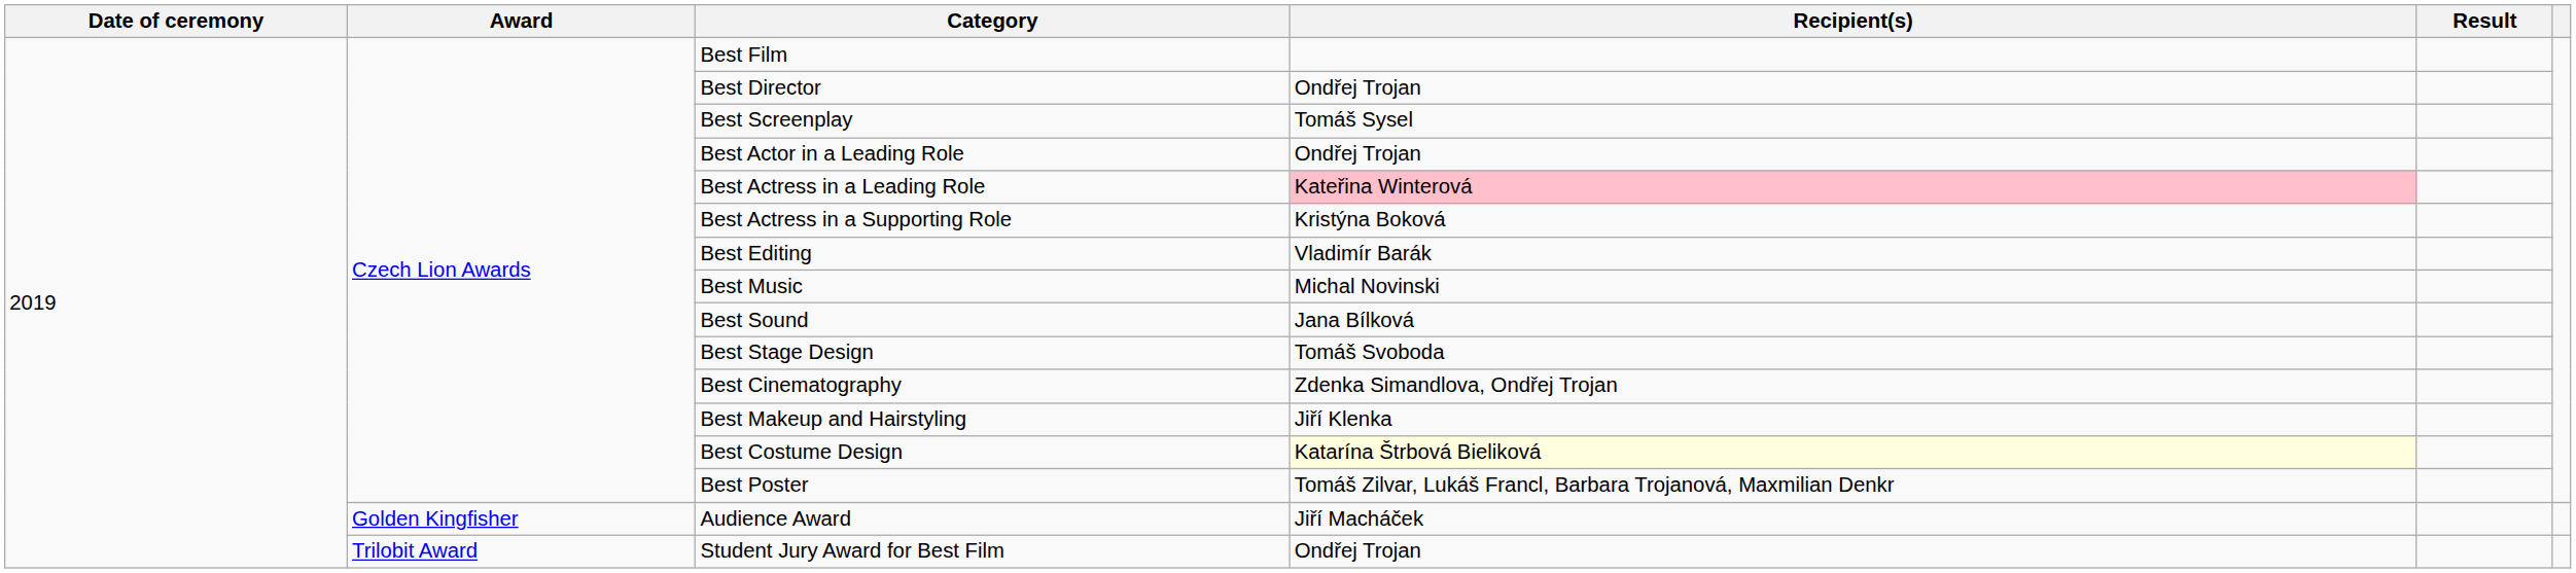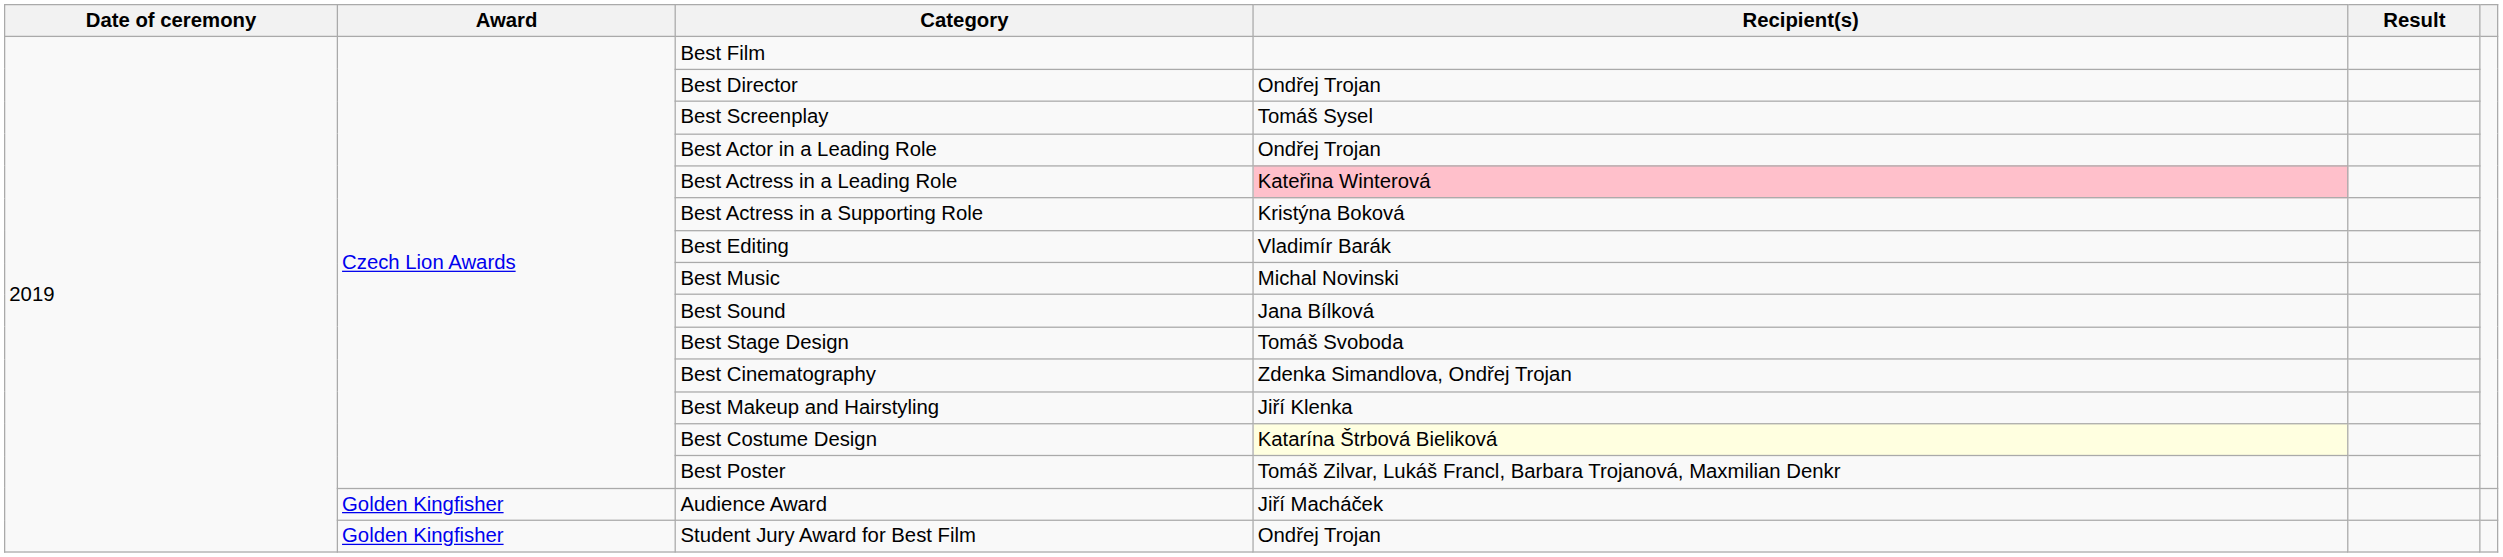 <table class="wikitable sortable" style="width: 99%;">
 <tr>
 <th scope="col">Date of ceremony</th>
 <th scope="col">Award</th>
 <th scope="col">Category</th>
 <th scope="col">Recipient(s)</th>
 <th scope="col">Result</th>
 <th scope="col" class="unsortable"></th>
 </tr>
 <tr>
 <td rowspan="16">2019</td>
 <td rowspan="14"><a href='#'>Czech Lion Awards</a></td>
 <td>Best Film</td>
 <td></td>
 <td></td>
 <td rowspan="14"></td>
 </tr>
 <tr>
 <td>Best Director</td>
 <td>Ondřej Trojan</td>
 <td></td>
 </tr>
 <tr>
 <td>Best Screenplay</td>
 <td>Tomáš Sysel</td>
 <td></td>
 </tr>
 <tr>
 <td>Best Actor in a Leading Role</td>
 <td>Ondřej Trojan</td>
 <td></td>
 </tr>
 <tr>
 <td>Best Actress in a Leading Role</td>
 <td style="background: pink;">Kateřina Winterová</td>
 <td></td>
 </tr>
 <tr>
 <td>Best Actress in a Supporting Role</td>
 <td>Kristýna Boková</td>
 <td></td>
 </tr>
 <tr>
 <td>Best Editing</td>
 <td>Vladimír Barák</td>
 <td></td>
 </tr>
 <tr>
 <td>Best Music</td>
 <td>Michal Novinski</td>
 <td></td>
 </tr>
 <tr>
 <td>Best Sound</td>
 <td>Jana Bílková</td>
 <td></td>
 </tr>
 <tr>
 <td>Best Stage Design</td>
 <td>Tomáš Svoboda</td>
 <td></td>
 </tr>
 <tr>
 <td>Best Cinematography</td>
 <td>Zdenka Simandlova, Ondřej Trojan</td>
 <td></td>
 </tr>
 <tr>
 <td>Best Makeup and Hairstyling</td>
 <td>Jiří Klenka</td>
 <td></td>
 </tr>
 <tr>
 <td>Best Costume Design</td>
 <td style="background: lightyellow;">Katarína Štrbová Bieliková</td>
 <td></td>
 </tr>
 <tr>
 <td>Best Poster</td>
 <td>Tomáš Zilvar, Lukáš Francl, Barbara Trojanová, Maxmilian Denkr</td>
 <td></td>
 </tr>
 <tr>
 <td><a href='#'>Golden Kingfisher</a></td>
 <td>Audience Award</td>
 <td>Jiří Macháček</td>
 <td></td>
 <td></td>
 </tr>
 <tr>
-<td><a href='#'>Trilobit Award</a></td>
+<td><a href='#'>Golden Kingfisher</a></td>
 <td>Student Jury Award for Best Film</td>
 <td>Ondřej Trojan</td>
 <td></td>
 <td></td>
 </tr>
 </table>
